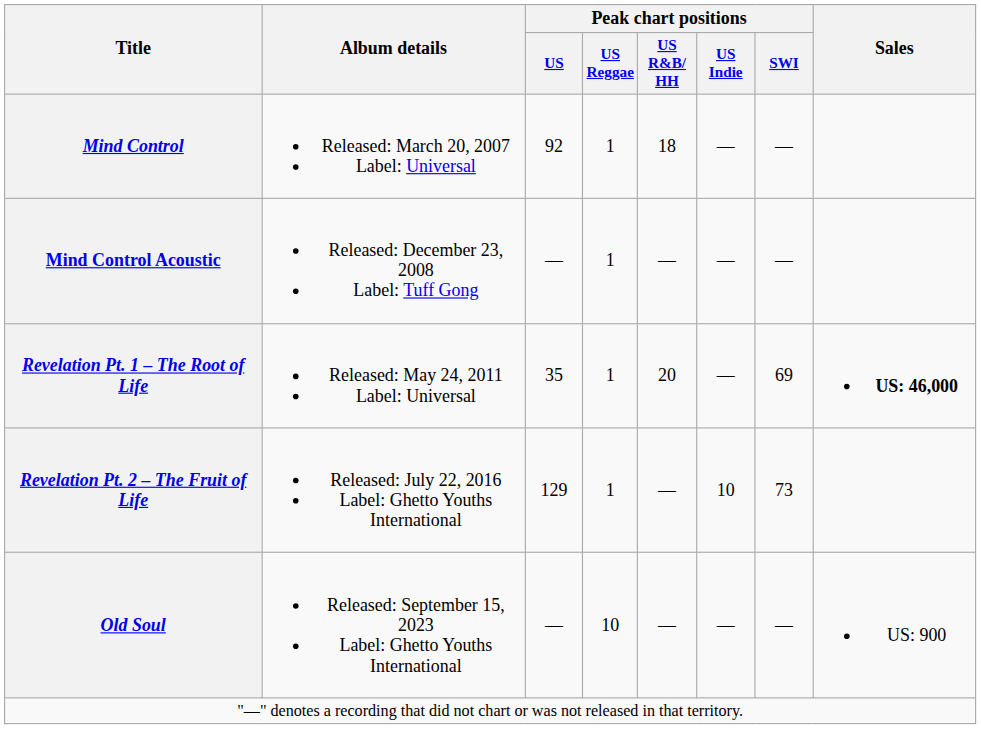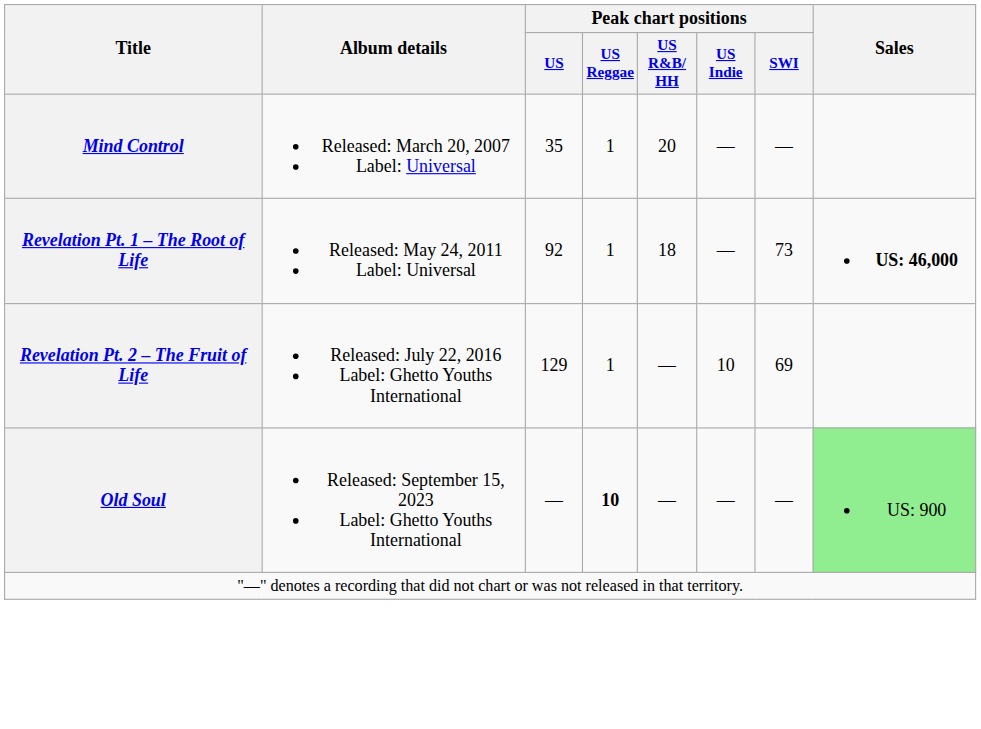 <table class="wikitable plainrowheaders" style="text-align:center;">
 <tr>
 <th scope="col" rowspan="2" style="width:15em;">Title</th>
 <th scope="col" rowspan="2" style="width:15em;">Album details</th>
 <th scope="col" colspan="5">Peak chart positions</th>
 <th scope="col" rowspan="2" style="width:9em;">Sales</th>
 </tr>
 <tr>
 <th scope="col" style="width:3.5em;font-size:85%;"><a href='#'>US</a><br></th>
 <th scope="col" style="width:2.5em;font-size:85%;"><a href='#'>US<br>Reggae</a><br></th>
 <th scope="col" style="width:3.5em;font-size:85%;"><a href='#'>US<br>R&B/<br>HH</a><br></th>
 <th scope="col" style="width:3.5em;font-size:85%;"><a href='#'>US<br>Indie</a><br></th>
 <th scope="col" style="width:3.5em;font-size:85%;"><a href='#'>SWI</a><br></th>
 </tr>
 <tr>
 <th scope="row"><em><a href='#'>Mind Control</a></em></th>
 <td><br><ul><li>Released: March 20, 2007</li><li>Label: <a href='#'>Universal</a></li></ul></td>
-<td>92</td>
+<td>35</td>
 <td>1</td>
-<td>18</td>
-<td>—</td>
-<td>—</td>
-<td></td>
-</tr>
-<tr>
-<th scope="row"><em><a href='#'></em>Mind Control Acoustic<em></a></em></th>
-<td><br><ul><li>Released: December 23, 2008</li><li>Label: <a href='#'>Tuff Gong</a></li></ul></td>
-<td>—</td>
-<td>1</td>
-<td>—</td>
+<td>20</td>
 <td>—</td>
 <td>—</td>
 <td></td>
 </tr>
 <tr>
 <th scope="row"><em><a href='#'>Revelation Pt. 1 – The Root of Life</a></em></th>
 <td><br><ul><li>Released: May 24, 2011</li><li>Label: Universal</li></ul></td>
-<td>35</td>
+<td>92</td>
 <td>1</td>
-<td>20</td>
+<td>18</td>
 <td>—</td>
-<td>69</td>
+<td>73</td>
 <td><strong><br><ul><li>US: 46,000</li></ul></strong></td>
 </tr>
 <tr>
 <th scope="row"><em><a href='#'>Revelation Pt. 2 – The Fruit of Life</a></em></th>
 <td><br><ul><li>Released: July 22, 2016</li><li>Label: Ghetto Youths International</li></ul></td>
 <td>129</td>
 <td>1</td>
 <td>—</td>
 <td>10</td>
-<td>73</td>
+<td>69</td>
 <td></td>
 </tr>
 <tr>
 <th scope="row"><em><a href='#'>Old Soul</a></em></th>
 <td><br><ul><li>Released: September 15, 2023</li><li>Label: Ghetto Youths International</li></ul></td>
 <td>—</td>
-<td>10</td>
+<td><strong>10</strong></td>
 <td>—</td>
 <td>—</td>
 <td>—</td>
-<td><br><ul><li>US: 900</li></ul></td>
+<td style="background: lightgreen;"><br><ul><li>US: 900</li></ul></td>
 </tr>
 <tr>
 <td colspan="8" style="font-size:90%">"—" denotes a recording that did not chart or was not released in that territory.</td>
 </tr>
 </table>
